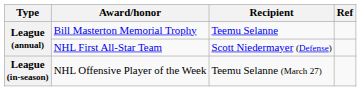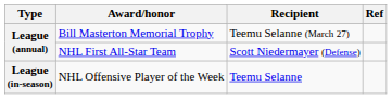 <table class="wikitable">
 <tr>
 <th scope="col">Type</th>
 <th scope="col">Award/honor</th>
 <th scope="col">Recipient</th>
 <th scope="col">Ref</th>
 </tr>
 <tr>
 <th scope="row" rowspan="2">League<br><small>(annual)</small></th>
 <td><a href='#'>Bill Masterton Memorial Trophy</a></td>
-<td><a href='#'>Teemu Selanne</a></td>
+<td>Teemu Selanne <small>(March 27)</small></td>
 <td></td>
 </tr>
 <tr>
 <td><a href='#'>NHL First All-Star Team</a></td>
 <td><a href='#'>Scott Niedermayer</a> <small>(<a href='#'>Defense</a>)</small></td>
 <td></td>
 </tr>
 <tr>
 <th scope="row">League<br><small>(in-season)</small></th>
 <td>NHL Offensive Player of the Week</td>
-<td>Teemu Selanne <small>(March 27)</small></td>
+<td><a href='#'>Teemu Selanne</a></td>
 <td></td>
 </tr>
 </table>
